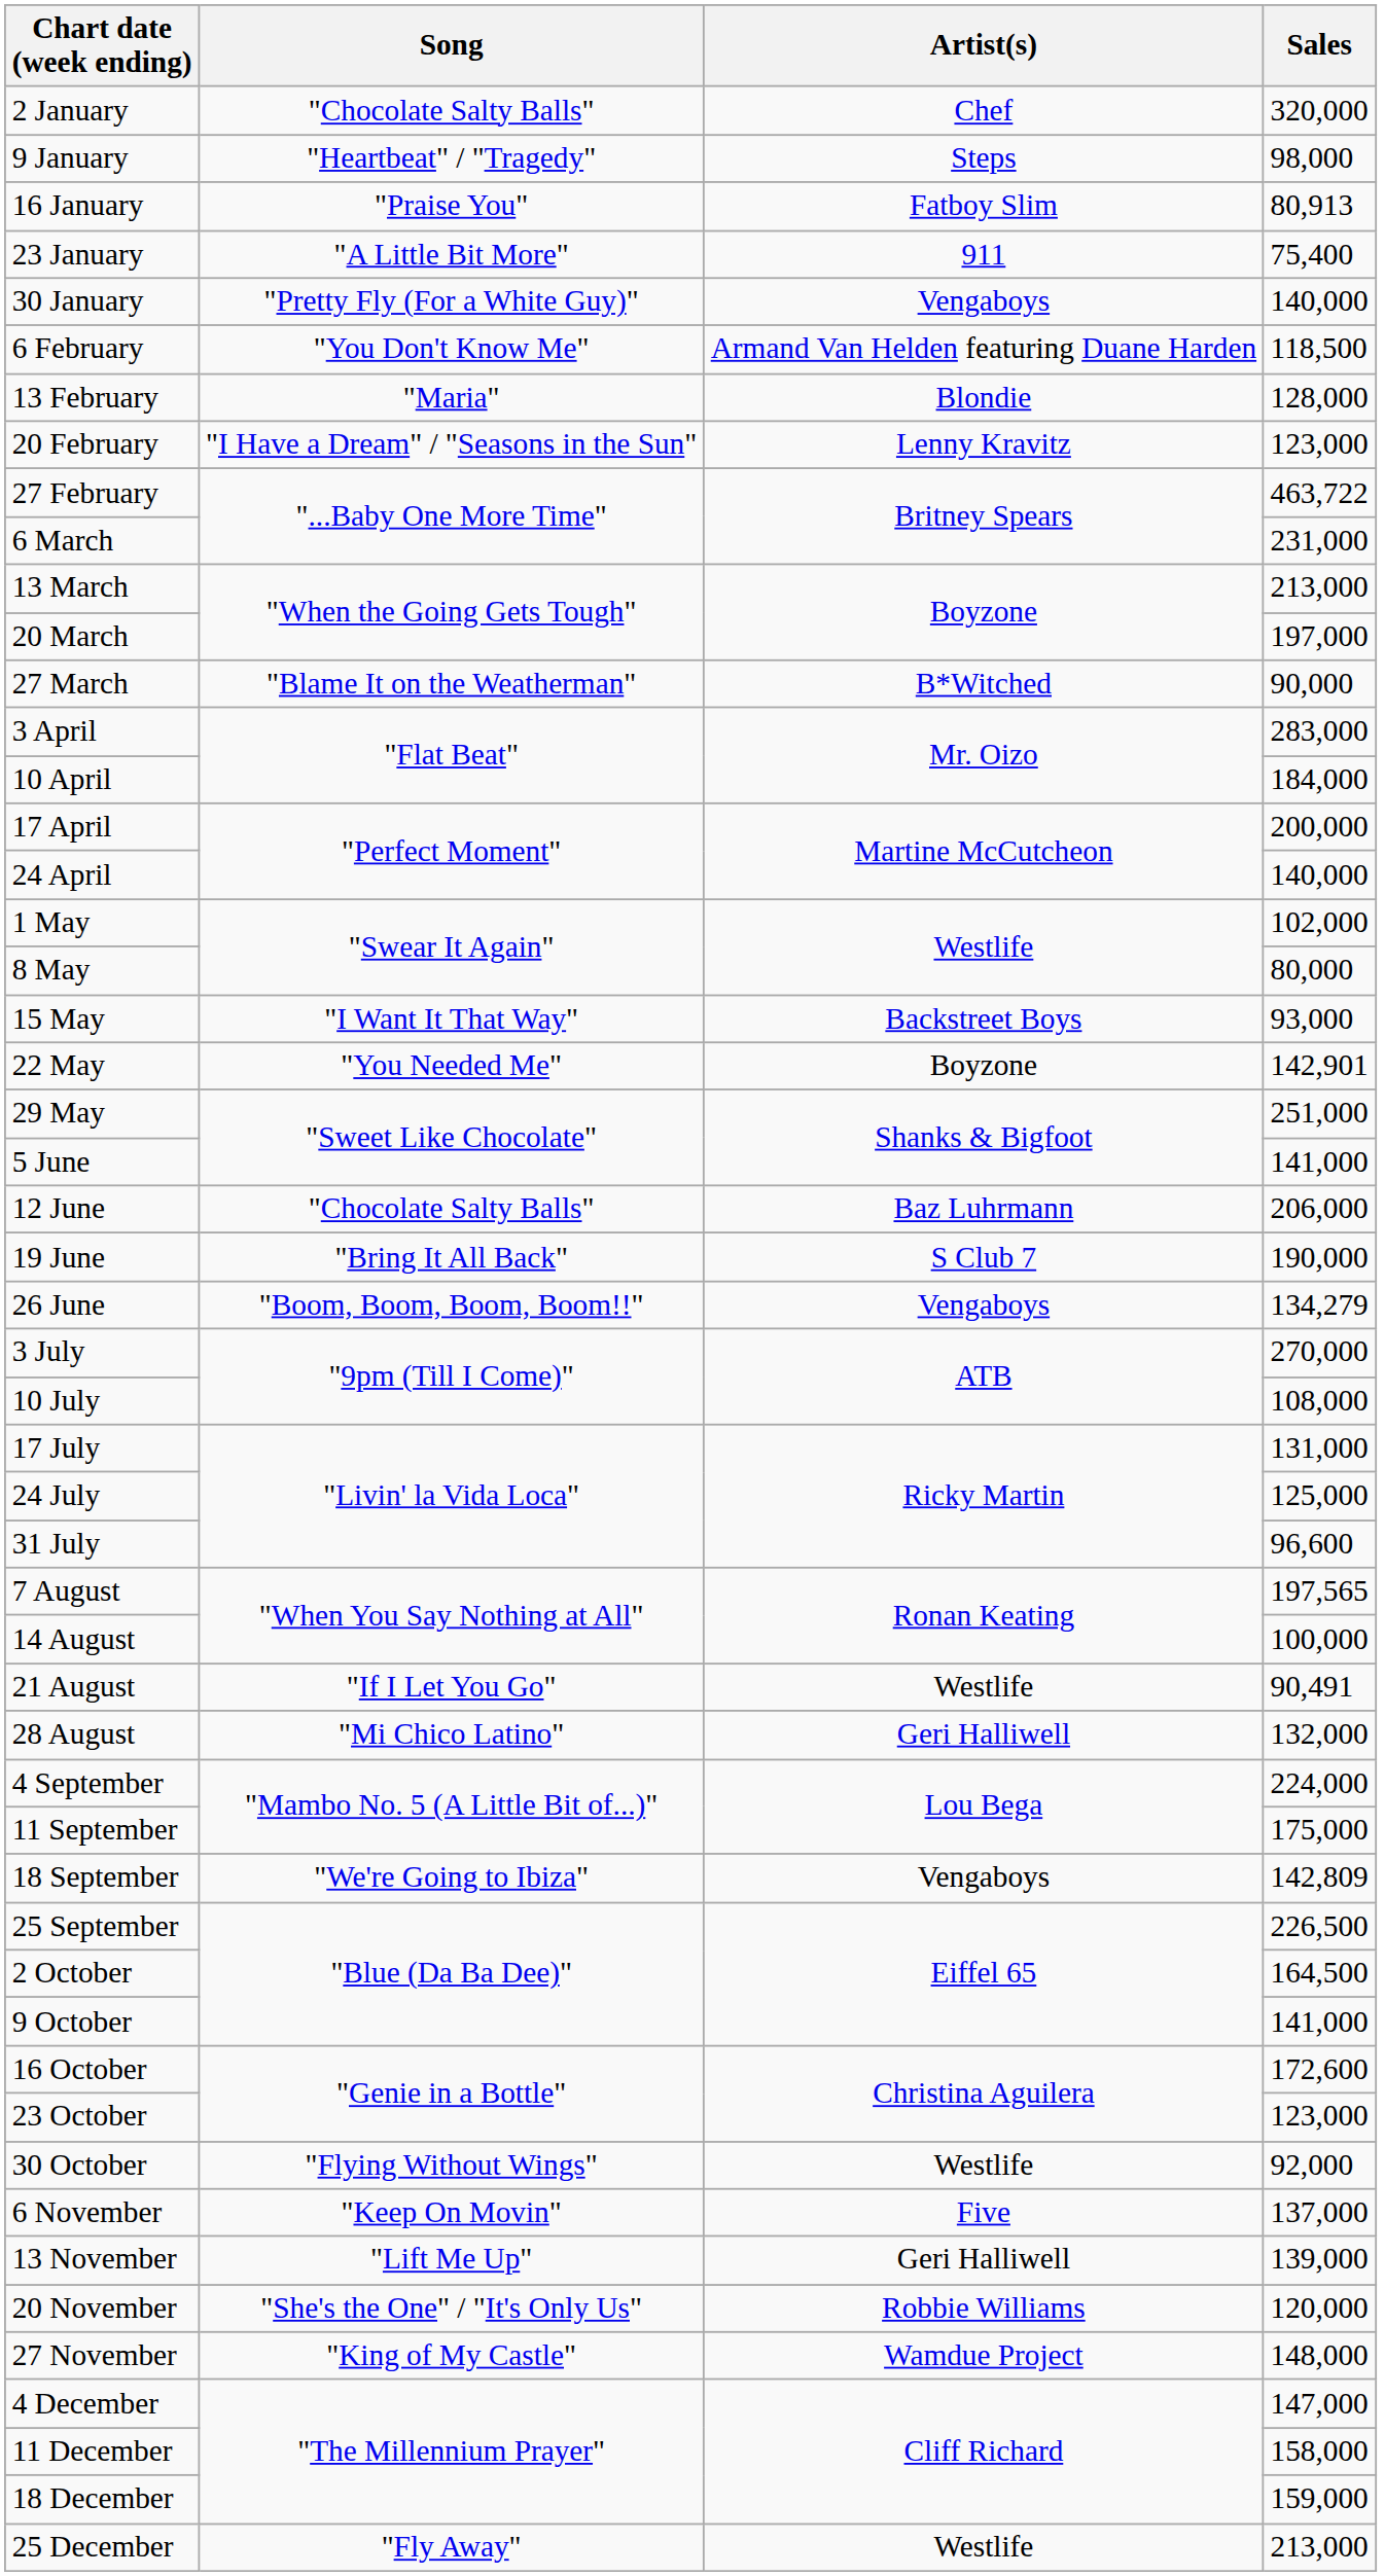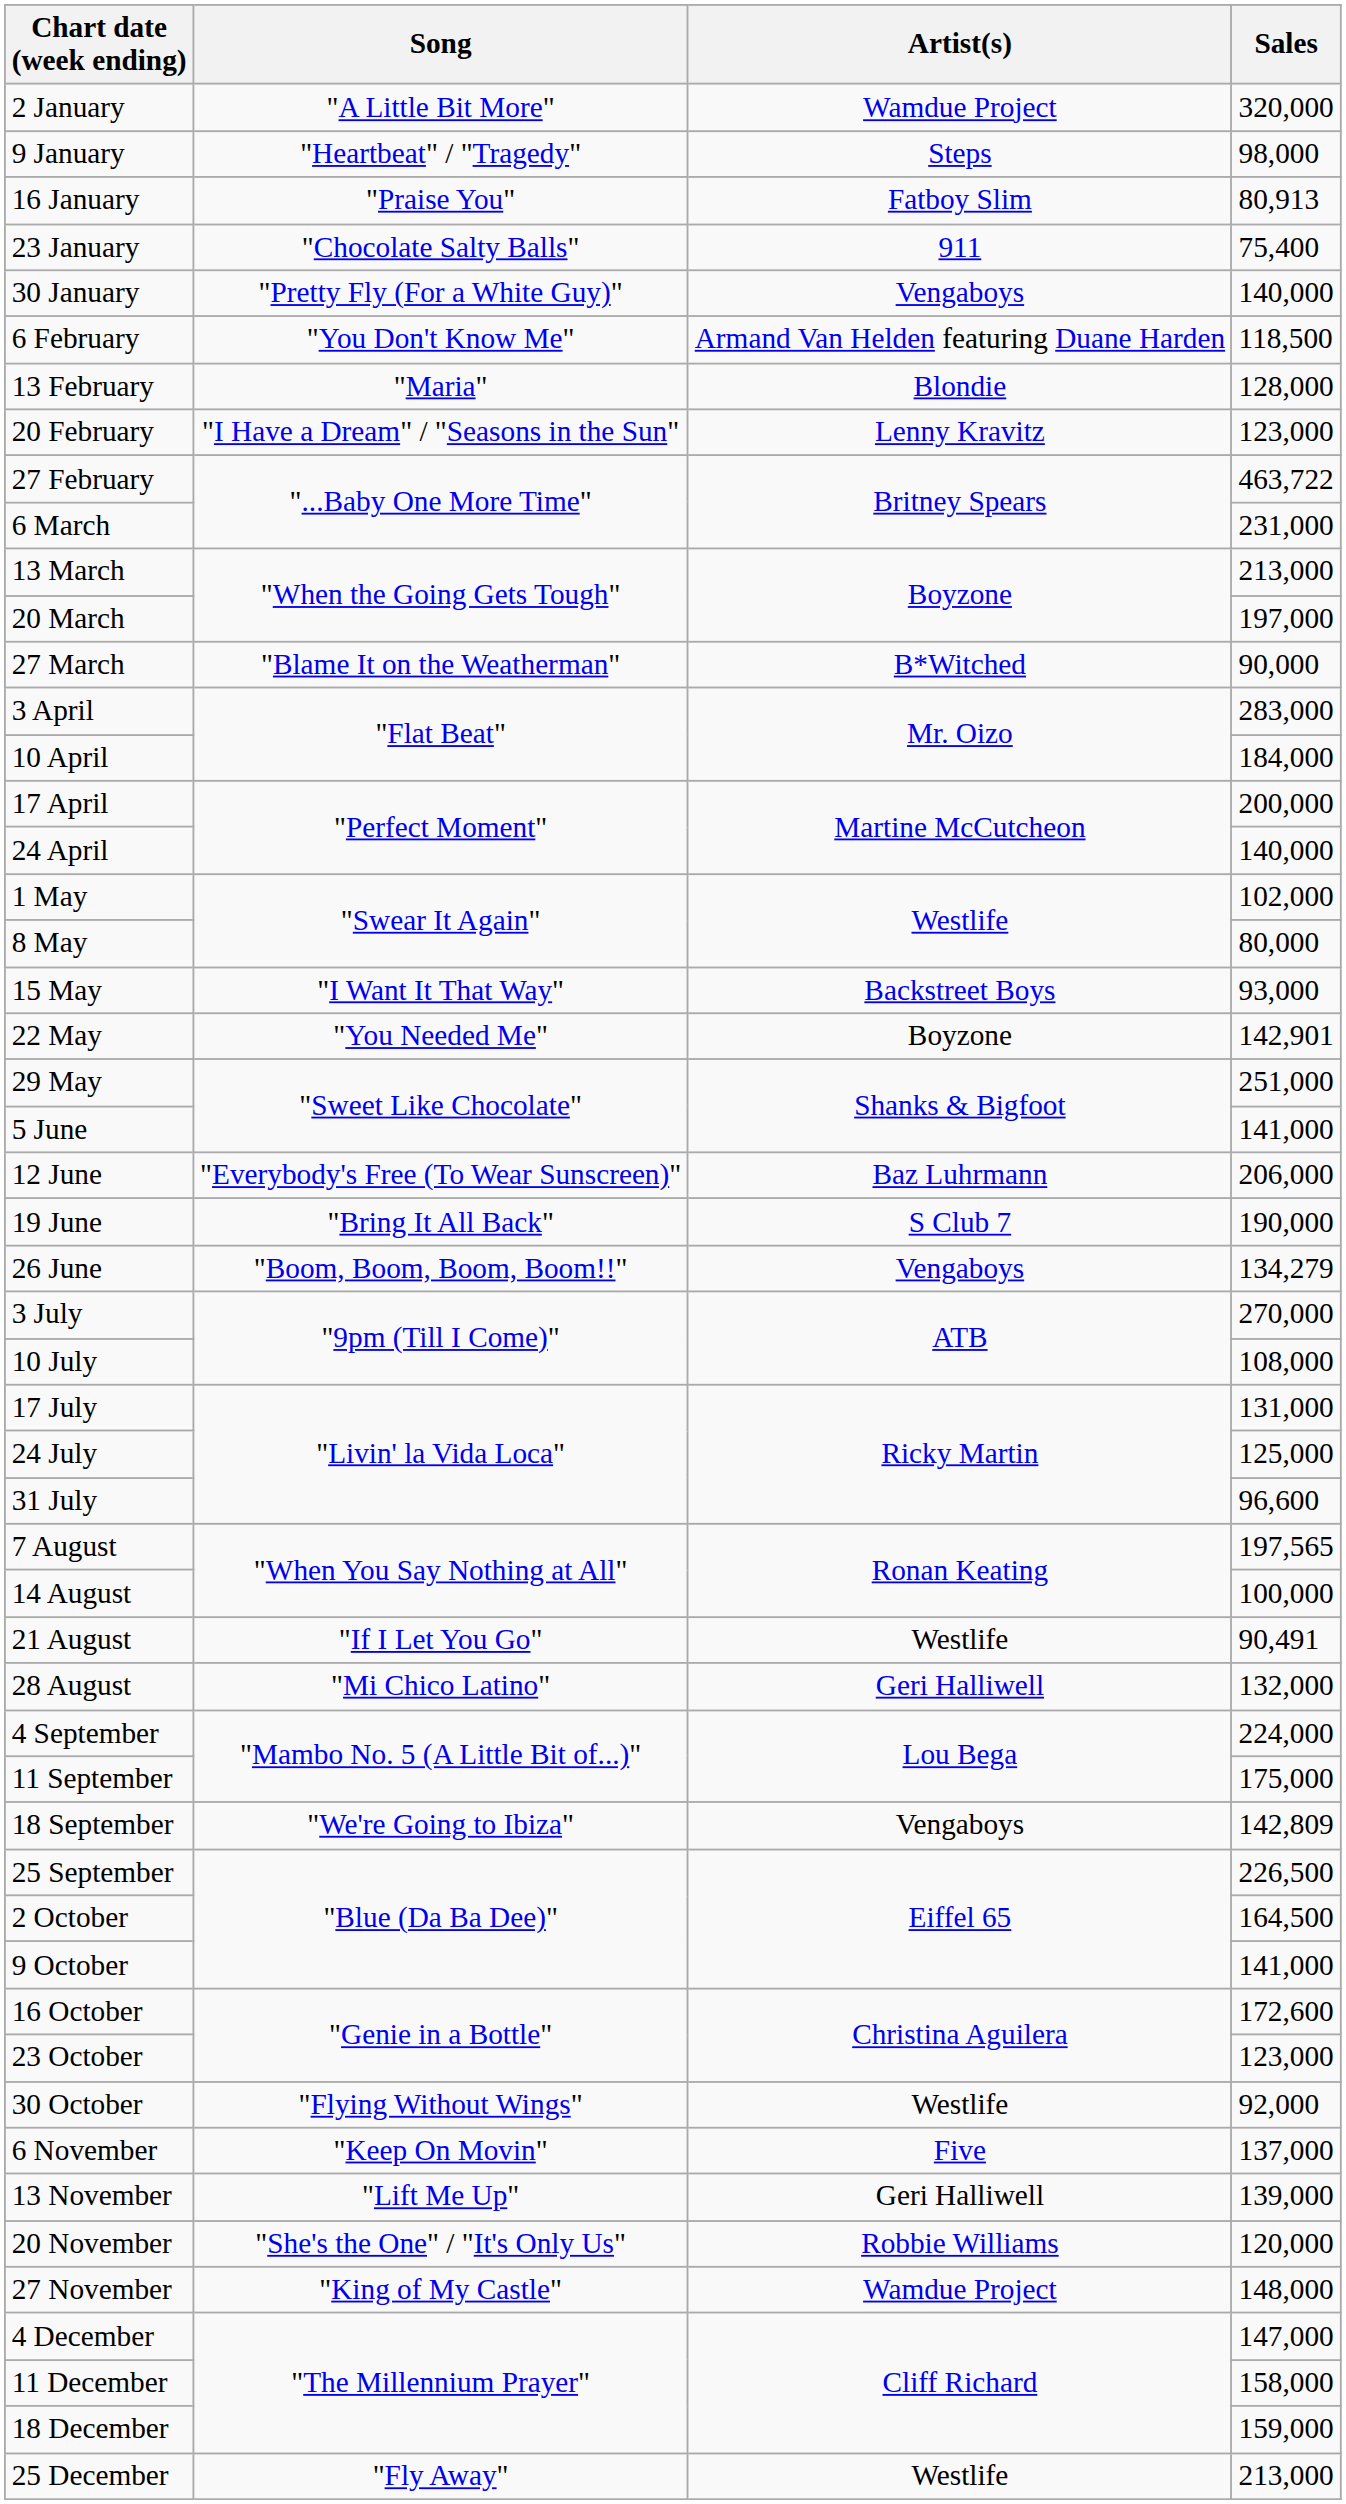 <table class="wikitable plainrowheaders">
 <tr>
 <th style="text-align:center;">Chart date<br>(week ending)</th>
 <th style="text-align:center;">Song</th>
 <th style="text-align:center;">Artist(s)</th>
 <th style="text-align:center;">Sales</th>
 </tr>
 <tr>
 <td style="text-align:left;">2 January</td>
-<td style="text-align:center;">"<a href='#'>Chocolate Salty Balls</a>"</td>
-<td style="text-align:center;"><a href='#'>Chef</a></td>
+<td style="text-align:center;">"<a href='#'>A Little Bit More</a>"</td>
+<td style="text-align:center;"><a href='#'>Wamdue Project</a></td>
 <td style="text-align:left;">320,000</td>
 </tr>
 <tr>
 <td style="text-align:left;">9 January</td>
 <td style="text-align:center;">"<a href='#'>Heartbeat</a>" / "<a href='#'>Tragedy</a>"</td>
 <td style="text-align:center;"><a href='#'>Steps</a></td>
 <td style="text-align:left;">98,000</td>
 </tr>
 <tr>
 <td style="text-align:left;">16 January</td>
 <td style="text-align:center;">"<a href='#'>Praise You</a>"</td>
 <td style="text-align:center;"><a href='#'>Fatboy Slim</a></td>
 <td style="text-align:left;">80,913</td>
 </tr>
 <tr>
 <td style="text-align:left;">23 January</td>
-<td style="text-align:center;">"<a href='#'>A Little Bit More</a>"</td>
+<td style="text-align:center;">"<a href='#'>Chocolate Salty Balls</a>"</td>
 <td style="text-align:center;"><a href='#'>911</a></td>
 <td style="text-align:left;">75,400</td>
 </tr>
 <tr>
 <td style="text-align:left;">30 January</td>
 <td style="text-align:center;">"<a href='#'>Pretty Fly (For a White Guy)</a>"</td>
 <td style="text-align:center;"><a href='#'>Vengaboys</a></td>
 <td style="text-align:left;">140,000</td>
 </tr>
 <tr>
 <td style="text-align:left;">6 February</td>
 <td style="text-align:center;">"<a href='#'>You Don't Know Me</a>"</td>
 <td style="text-align:center;"><a href='#'>Armand Van Helden</a> featuring <a href='#'>Duane Harden</a></td>
 <td style="text-align:left;">118,500</td>
 </tr>
 <tr>
 <td style="text-align:left;">13 February</td>
 <td style="text-align:center;">"<a href='#'>Maria</a>"</td>
 <td style="text-align:center;"><a href='#'>Blondie</a></td>
 <td style="text-align:left;">128,000</td>
 </tr>
 <tr>
 <td style="text-align:left;">20 February</td>
 <td style="text-align:center;">"<a href='#'>I Have a Dream</a>" / "<a href='#'>Seasons in the Sun</a>"</td>
 <td style="text-align:center;"><a href='#'>Lenny Kravitz</a></td>
 <td style="text-align:left;">123,000</td>
 </tr>
 <tr>
 <td style="text-align:left;">27 February</td>
 <td style="text-align:center;" rowspan="2">"<a href='#'>...Baby One More Time</a>"</td>
 <td style="text-align:center;" rowspan="2"><a href='#'>Britney Spears</a></td>
 <td style="text-align:left;">463,722</td>
 </tr>
 <tr>
 <td style="text-align:left;">6 March</td>
 <td style="text-align:left;">231,000</td>
 </tr>
 <tr>
 <td style="text-align:left;">13 March</td>
 <td style="text-align:center;" rowspan="2">"<a href='#'>When the Going Gets Tough</a>"</td>
 <td style="text-align:center;" rowspan="2"><a href='#'>Boyzone</a></td>
 <td style="text-align:left;">213,000</td>
 </tr>
 <tr>
 <td style="text-align:left;">20 March</td>
 <td style="text-align:left;">197,000</td>
 </tr>
 <tr>
 <td style="text-align:left;">27 March</td>
 <td style="text-align:center;">"<a href='#'>Blame It on the Weatherman</a>"</td>
 <td style="text-align:center;"><a href='#'>B*Witched</a></td>
 <td style="text-align:left;">90,000</td>
 </tr>
 <tr>
 <td style="text-align:left;">3 April</td>
 <td style="text-align:center;" rowspan="2">"<a href='#'>Flat Beat</a>"</td>
 <td style="text-align:center;" rowspan="2"><a href='#'>Mr. Oizo</a></td>
 <td style="text-align:left;">283,000</td>
 </tr>
 <tr>
 <td style="text-align:left;">10 April</td>
 <td style="text-align:left;">184,000</td>
 </tr>
 <tr>
 <td style="text-align:left;">17 April</td>
 <td style="text-align:center;" rowspan="2">"<a href='#'>Perfect Moment</a>"</td>
 <td style="text-align:center;" rowspan="2"><a href='#'>Martine McCutcheon</a></td>
 <td style="text-align:left;">200,000</td>
 </tr>
 <tr>
 <td style="text-align:left;">24 April</td>
 <td style="text-align:left;">140,000</td>
 </tr>
 <tr>
 <td style="text-align:left;">1 May</td>
 <td style="text-align:center;" rowspan="2">"<a href='#'>Swear It Again</a>"</td>
 <td style="text-align:center;" rowspan="2"><a href='#'>Westlife</a></td>
 <td style="text-align:left;">102,000</td>
 </tr>
 <tr>
 <td style="text-align:left;">8 May</td>
 <td style="text-align:left;">80,000</td>
 </tr>
 <tr>
 <td style="text-align:left;">15 May</td>
 <td style="text-align:center;">"<a href='#'>I Want It That Way</a>"</td>
 <td style="text-align:center;"><a href='#'>Backstreet Boys</a></td>
 <td style="text-align:left;">93,000</td>
 </tr>
 <tr>
 <td style="text-align:left;">22 May</td>
 <td style="text-align:center;">"<a href='#'>You Needed Me</a>"</td>
 <td style="text-align:center;">Boyzone</td>
 <td style="text-align:left;">142,901</td>
 </tr>
 <tr>
 <td style="text-align:left;">29 May</td>
 <td style="text-align:center;" rowspan="2">"<a href='#'>Sweet Like Chocolate</a>"</td>
 <td style="text-align:center;" rowspan="2"><a href='#'>Shanks & Bigfoot</a></td>
 <td style="text-align:left;">251,000</td>
 </tr>
 <tr>
 <td style="text-align:left;">5 June</td>
 <td style="text-align:left;">141,000</td>
 </tr>
 <tr>
 <td style="text-align:left;">12 June</td>
-<td style="text-align:center;">"<a href='#'>Chocolate Salty Balls</a>"</td>
+<td style="text-align:center;">"<a href='#'>Everybody's Free (To Wear Sunscreen)</a>"</td>
 <td style="text-align:center;"><a href='#'>Baz Luhrmann</a></td>
 <td style="text-align:left;">206,000</td>
 </tr>
 <tr>
 <td style="text-align:left;">19 June</td>
 <td style="text-align:center;">"<a href='#'>Bring It All Back</a>"</td>
 <td style="text-align:center;"><a href='#'>S Club 7</a></td>
 <td style="text-align:left;">190,000</td>
 </tr>
 <tr>
 <td style="text-align:left;">26 June</td>
 <td style="text-align:center;">"<a href='#'>Boom, Boom, Boom, Boom!!</a>"</td>
 <td style="text-align:center;"><a href='#'>Vengaboys</a></td>
 <td style="text-align:left;">134,279</td>
 </tr>
 <tr>
 <td style="text-align:left;">3 July</td>
 <td style="text-align:center;" rowspan="2">"<a href='#'>9pm (Till I Come)</a>"</td>
 <td style="text-align:center;" rowspan="2"><a href='#'>ATB</a></td>
 <td style="text-align:left;">270,000</td>
 </tr>
 <tr>
 <td style="text-align:left;">10 July</td>
 <td style="text-align:left;">108,000</td>
 </tr>
 <tr>
 <td style="text-align:left;">17 July</td>
 <td style="text-align:center;" rowspan="3">"<a href='#'>Livin' la Vida Loca</a>"</td>
 <td style="text-align:center;" rowspan="3"><a href='#'>Ricky Martin</a></td>
 <td style="text-align:left;">131,000</td>
 </tr>
 <tr>
 <td style="text-align:left;">24 July</td>
 <td style="text-align:left;">125,000</td>
 </tr>
 <tr>
 <td style="text-align:left;">31 July</td>
 <td style="text-align:left;">96,600</td>
 </tr>
 <tr>
 <td style="text-align:left;">7 August</td>
 <td style="text-align:center;" rowspan="2">"<a href='#'>When You Say Nothing at All</a>"</td>
 <td style="text-align:center;" rowspan="2"><a href='#'>Ronan Keating</a></td>
 <td style="text-align:left;">197,565</td>
 </tr>
 <tr>
 <td style="text-align:left;">14 August</td>
 <td style="text-align:left;">100,000</td>
 </tr>
 <tr>
 <td style="text-align:left;">21 August</td>
 <td style="text-align:center;">"<a href='#'>If I Let You Go</a>"</td>
 <td style="text-align:center;">Westlife</td>
 <td style="text-align:left;">90,491</td>
 </tr>
 <tr>
 <td style="text-align:left;">28 August</td>
 <td style="text-align:center;">"<a href='#'>Mi Chico Latino</a>"</td>
 <td style="text-align:center;"><a href='#'>Geri Halliwell</a></td>
 <td style="text-align:left;">132,000</td>
 </tr>
 <tr>
 <td style="text-align:left;">4 September</td>
 <td style="text-align:center;" rowspan="2">"<a href='#'>Mambo No. 5 (A Little Bit of...)</a>"</td>
 <td style="text-align:center;" rowspan="2"><a href='#'>Lou Bega</a></td>
 <td style="text-align:left;">224,000</td>
 </tr>
 <tr>
 <td style="text-align:left;">11 September</td>
 <td style="text-align:left;">175,000</td>
 </tr>
 <tr>
 <td style="text-align:left;">18 September</td>
 <td style="text-align:center;">"<a href='#'>We're Going to Ibiza</a>"</td>
 <td style="text-align:center;">Vengaboys</td>
 <td style="text-align:left;">142,809</td>
 </tr>
 <tr>
 <td style="text-align:left;">25 September</td>
 <td style="text-align:center;" rowspan="3">"<a href='#'>Blue (Da Ba Dee)</a>"</td>
 <td style="text-align:center;" rowspan="3"><a href='#'>Eiffel 65</a></td>
 <td style="text-align:left;">226,500</td>
 </tr>
 <tr>
 <td style="text-align:left;">2 October</td>
 <td style="text-align:left;">164,500</td>
 </tr>
 <tr>
 <td style="text-align:left;">9 October</td>
 <td style="text-align:left;">141,000</td>
 </tr>
 <tr>
 <td style="text-align:left;">16 October</td>
 <td style="text-align:center;" rowspan="2">"<a href='#'>Genie in a Bottle</a>"</td>
 <td style="text-align:center;" rowspan="2"><a href='#'>Christina Aguilera</a></td>
 <td style="text-align:left;">172,600</td>
 </tr>
 <tr>
 <td style="text-align:left;">23 October</td>
 <td style="text-align:left;">123,000</td>
 </tr>
 <tr>
 <td style="text-align:left;">30 October</td>
 <td style="text-align:center;">"<a href='#'>Flying Without Wings</a>"</td>
 <td style="text-align:center;">Westlife</td>
 <td style="text-align:left;">92,000</td>
 </tr>
 <tr>
 <td style="text-align:left;">6 November</td>
 <td style="text-align:center;">"<a href='#'>Keep On Movin</a>"</td>
 <td style="text-align:center;"><a href='#'>Five</a></td>
 <td style="text-align:left;">137,000</td>
 </tr>
 <tr>
 <td style="text-align:left;">13 November</td>
 <td style="text-align:center;">"<a href='#'>Lift Me Up</a>"</td>
 <td style="text-align:center;">Geri Halliwell</td>
 <td style="text-align:left;">139,000</td>
 </tr>
 <tr>
 <td style="text-align:left;">20 November</td>
 <td style="text-align:center;">"<a href='#'>She's the One</a>" / "<a href='#'>It's Only Us</a>"</td>
 <td style="text-align:center;"><a href='#'>Robbie Williams</a></td>
 <td style="text-align:left;">120,000</td>
 </tr>
 <tr>
 <td style="text-align:left;">27 November</td>
 <td style="text-align:center;">"<a href='#'>King of My Castle</a>"</td>
 <td style="text-align:center;"><a href='#'>Wamdue Project</a></td>
 <td style="text-align:left;">148,000</td>
 </tr>
 <tr>
 <td style="text-align:left;">4 December</td>
 <td style="text-align:center;" rowspan="3">"<a href='#'>The Millennium Prayer</a>"</td>
 <td style="text-align:center;" rowspan="3"><a href='#'>Cliff Richard</a></td>
 <td style="text-align:left;">147,000</td>
 </tr>
 <tr>
 <td style="text-align:left;">11 December</td>
 <td style="text-align:left;">158,000</td>
 </tr>
 <tr>
 <td style="text-align:left;">18 December</td>
 <td style="text-align:left;">159,000</td>
 </tr>
 <tr>
 <td style="text-align:left;">25 December</td>
 <td style="text-align:center;">"<a href='#'>Fly Away</a>"</td>
 <td style="text-align:center;">Westlife</td>
 <td style="text-align:left;">213,000</td>
 </tr>
 </table>
